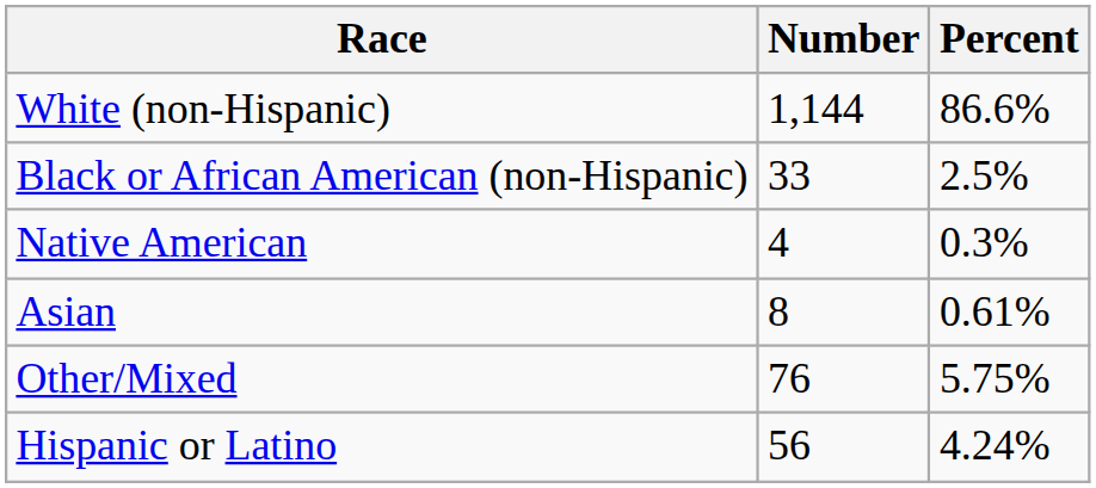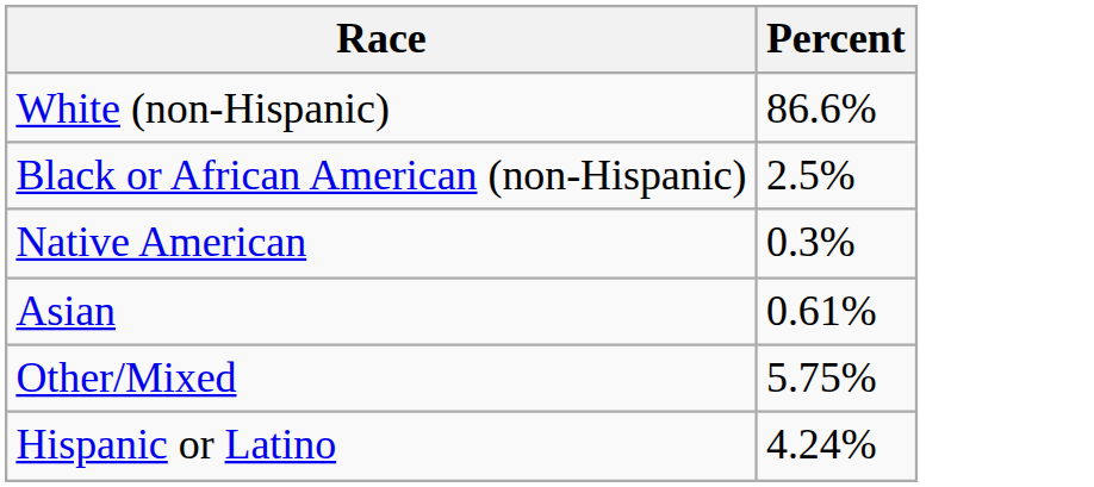 <table class="wikitable">
 <tr>
 <th>Race</th>
-<th>Number</th>
 <th>Percent</th>
 </tr>
 <tr>
 <td><a href='#'>White</a> (non-Hispanic)</td>
-<td>1,144</td>
 <td>86.6%</td>
 </tr>
 <tr>
 <td><a href='#'>Black or African American</a> (non-Hispanic)</td>
-<td>33</td>
 <td>2.5%</td>
 </tr>
 <tr>
 <td><a href='#'>Native American</a></td>
-<td>4</td>
 <td>0.3%</td>
 </tr>
 <tr>
 <td><a href='#'>Asian</a></td>
-<td>8</td>
 <td>0.61%</td>
 </tr>
 <tr>
 <td><a href='#'>Other/Mixed</a></td>
-<td>76</td>
 <td>5.75%</td>
 </tr>
 <tr>
 <td><a href='#'>Hispanic</a> or <a href='#'>Latino</a></td>
-<td>56</td>
 <td>4.24%</td>
 </tr>
 </table>
